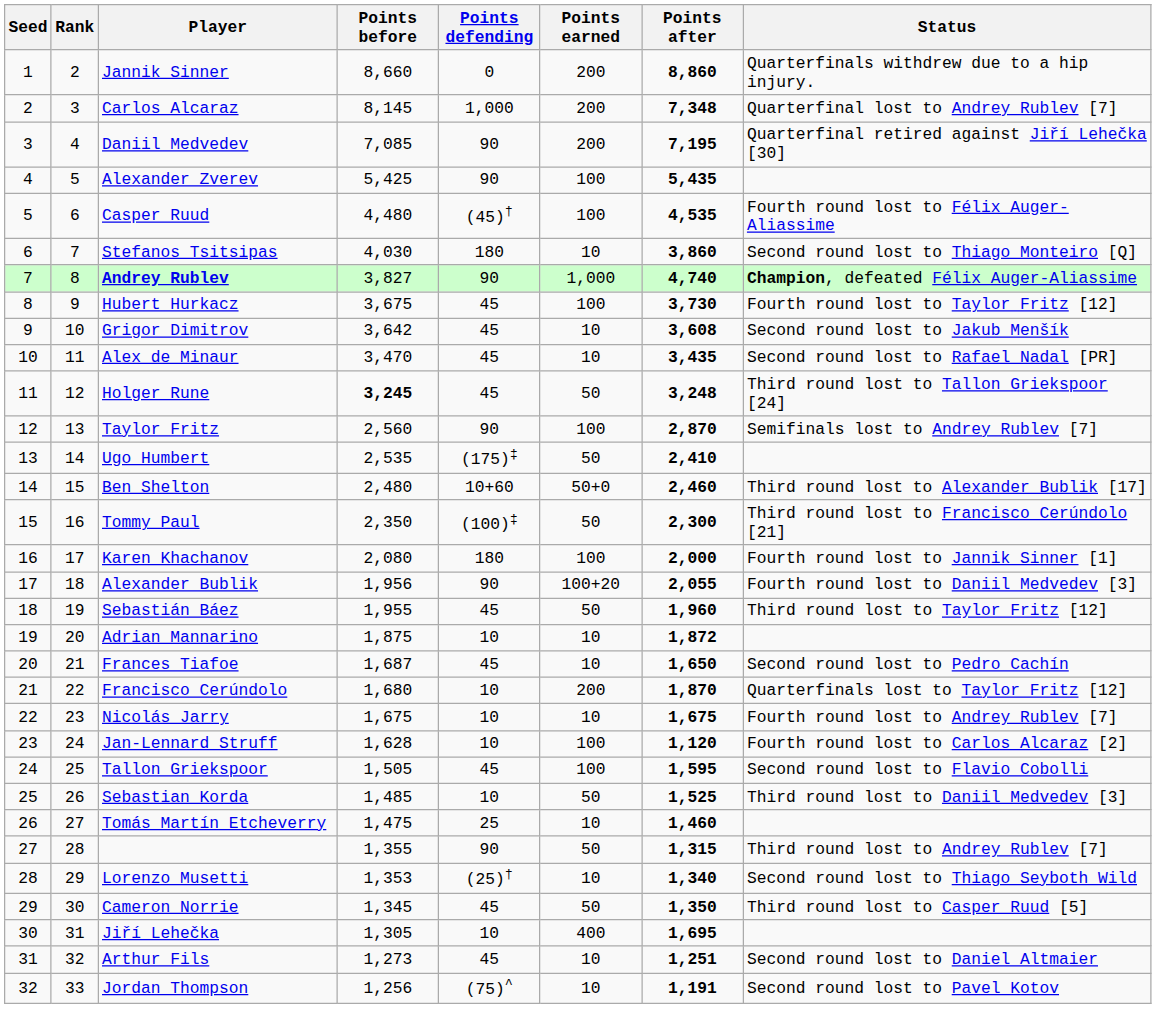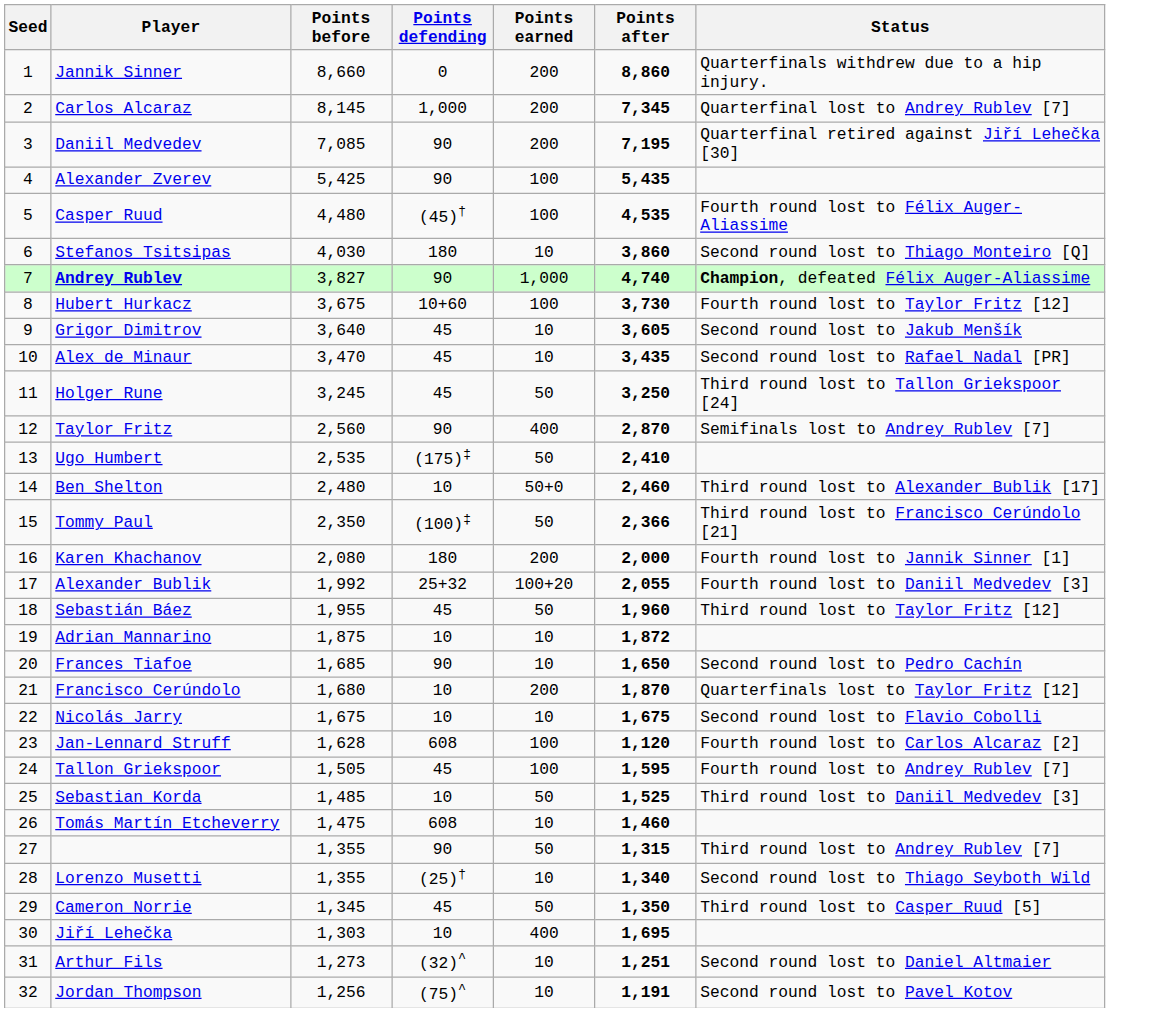 <table class="wikitable sortable">
 <tr>
 <th style="width:30px;">Seed</th>
-<th style="width:30px;">Rank</th>
 <th style="width:185px;">Player</th>
 <th style="width:75px;">Points before</th>
 <th style="width:75px;"><a href='#'>Points defending</a></th>
 <th style="width:75px;">Points earned</th>
 <th style="width:75px;">Points after</th>
 <th style="width:320px;">Status</th>
 </tr>
 <tr>
 <td style="text-align:center;">1</td>
-<td style="text-align:center;">2</td>
 <td> <a href='#'>Jannik Sinner</a></td>
 <td style="text-align:center;">8,660</td>
 <td style="text-align:center;">0</td>
 <td style="text-align:center;">200</td>
 <td style="text-align:center;"><strong>8,860</strong></td>
 <td>Quarterfinals withdrew due to a hip injury.</td>
 </tr>
 <tr>
 <td style="text-align:center;">2</td>
-<td style="text-align:center;">3</td>
 <td> <a href='#'>Carlos Alcaraz</a></td>
 <td style="text-align:center;">8,145</td>
 <td style="text-align:center;">1,000</td>
 <td style="text-align:center;">200</td>
-<td style="text-align:center;"><strong>7,348</strong></td>
+<td style="text-align:center;"><strong>7,345</strong></td>
 <td>Quarterfinal lost to  <a href='#'>Andrey Rublev</a> [7]</td>
 </tr>
 <tr>
 <td style="text-align:center;">3</td>
-<td style="text-align:center;">4</td>
 <td> <a href='#'>Daniil Medvedev</a></td>
 <td style="text-align:center;">7,085</td>
 <td style="text-align:center;">90</td>
 <td style="text-align:center;">200</td>
 <td style="text-align:center;"><strong>7,195</strong></td>
 <td>Quarterfinal retired against  <a href='#'>Jiří Lehečka</a> [30]</td>
 </tr>
 <tr>
 <td style="text-align:center;">4</td>
-<td style="text-align:center;">5</td>
 <td> <a href='#'>Alexander Zverev</a></td>
 <td style="text-align:center;">5,425</td>
 <td style="text-align:center;">90</td>
 <td style="text-align:center;">100</td>
 <td style="text-align:center;"><strong>5,435</strong></td>
 <td></td>
 </tr>
 <tr>
 <td style="text-align:center;">5</td>
-<td style="text-align:center;">6</td>
 <td> <a href='#'>Casper Ruud</a></td>
 <td style="text-align:center;">4,480</td>
 <td style="text-align:center;">(45)<sup>†</sup></td>
 <td style="text-align:center;">100</td>
 <td style="text-align:center;"><strong>4,535</strong></td>
 <td>Fourth round lost to  <a href='#'>Félix Auger-Aliassime</a></td>
 </tr>
 <tr>
 <td style="text-align:center;">6</td>
-<td style="text-align:center;">7</td>
 <td> <a href='#'>Stefanos Tsitsipas</a></td>
 <td style="text-align:center;">4,030</td>
 <td style="text-align:center;">180</td>
 <td style="text-align:center;">10</td>
 <td style="text-align:center;"><strong>3,860</strong></td>
 <td>Second round lost to  <a href='#'>Thiago Monteiro</a> [Q]</td>
 </tr>
 <tr style=background:#CFC>
 <td style="text-align:center;">7</td>
-<td style="text-align:center;">8</td>
 <td> <strong><a href='#'>Andrey Rublev</a></strong></td>
 <td style="text-align:center;">3,827</td>
 <td style="text-align:center;">90</td>
 <td style="text-align:center;">1,000</td>
 <td style="text-align:center;"><strong>4,740</strong></td>
 <td><strong>Champion</strong>, defeated  <a href='#'>Félix Auger-Aliassime</a></td>
 </tr>
 <tr>
 <td style="text-align:center;">8</td>
-<td style="text-align:center;">9</td>
 <td> <a href='#'>Hubert Hurkacz</a></td>
 <td style="text-align:center;">3,675</td>
-<td style="text-align:center;">45</td>
+<td style="text-align:center;">10+60</td>
 <td style="text-align:center;">100</td>
 <td style="text-align:center;"><strong>3,730</strong></td>
 <td>Fourth round lost to  <a href='#'>Taylor Fritz</a> [12]</td>
 </tr>
 <tr>
 <td style="text-align:center;">9</td>
-<td style="text-align:center;">10</td>
 <td> <a href='#'>Grigor Dimitrov</a></td>
-<td style="text-align:center;">3,642</td>
+<td style="text-align:center;">3,640</td>
 <td style="text-align:center;">45</td>
 <td style="text-align:center;">10</td>
-<td style="text-align:center;"><strong>3,608</strong></td>
+<td style="text-align:center;"><strong>3,605</strong></td>
 <td>Second round lost to  <a href='#'>Jakub Menšík</a></td>
 </tr>
 <tr>
 <td style="text-align:center;">10</td>
-<td style="text-align:center;">11</td>
 <td> <a href='#'>Alex de Minaur</a></td>
 <td style="text-align:center;">3,470</td>
 <td style="text-align:center;">45</td>
 <td style="text-align:center;">10</td>
 <td style="text-align:center;"><strong>3,435</strong></td>
 <td>Second round lost to  <a href='#'>Rafael Nadal</a> [PR]</td>
 </tr>
 <tr>
 <td style="text-align:center;">11</td>
-<td style="text-align:center;">12</td>
 <td> <a href='#'>Holger Rune</a></td>
-<td style="text-align:center;"><strong>3,245</strong></td>
+<td style="text-align:center;">3,245</td>
 <td style="text-align:center;">45</td>
 <td style="text-align:center;">50</td>
-<td style="text-align:center;"><strong>3,248</strong></td>
+<td style="text-align:center;"><strong>3,250</strong></td>
 <td>Third round lost to  <a href='#'>Tallon Griekspoor</a> [24]</td>
 </tr>
 <tr>
 <td style="text-align:center;">12</td>
-<td style="text-align:center;">13</td>
 <td> <a href='#'>Taylor Fritz</a></td>
 <td style="text-align:center;">2,560</td>
 <td style="text-align:center;">90</td>
-<td style="text-align:center;">100</td>
+<td style="text-align:center;">400</td>
 <td style="text-align:center;"><strong>2,870</strong></td>
 <td>Semifinals lost to  <a href='#'>Andrey Rublev</a> [7]</td>
 </tr>
 <tr>
 <td style="text-align:center;">13</td>
-<td style="text-align:center;">14</td>
 <td> <a href='#'>Ugo Humbert</a></td>
 <td style="text-align:center;">2,535</td>
 <td style="text-align:center;">(175)<sup>‡</sup></td>
 <td style="text-align:center;">50</td>
 <td style="text-align:center;"><strong>2,410</strong></td>
 <td></td>
 </tr>
 <tr>
 <td style="text-align:center;">14</td>
-<td style="text-align:center;">15</td>
 <td> <a href='#'>Ben Shelton</a></td>
 <td style="text-align:center;">2,480</td>
-<td style="text-align:center;">10+60</td>
+<td style="text-align:center;">10</td>
 <td style="text-align:center;">50+0</td>
 <td style="text-align:center;"><strong>2,460</strong></td>
 <td>Third round lost to  <a href='#'>Alexander Bublik</a> [17]</td>
 </tr>
 <tr>
 <td style="text-align:center;">15</td>
-<td style="text-align:center;">16</td>
 <td> <a href='#'>Tommy Paul</a></td>
 <td style="text-align:center;">2,350</td>
 <td style="text-align:center;">(100)<sup>‡</sup></td>
 <td style="text-align:center;">50</td>
-<td style="text-align:center;"><strong>2,300</strong></td>
+<td style="text-align:center;"><strong>2,366</strong></td>
 <td>Third round lost to  <a href='#'>Francisco Cerúndolo</a> [21]</td>
 </tr>
 <tr>
 <td style="text-align:center;">16</td>
-<td style="text-align:center;">17</td>
 <td> <a href='#'>Karen Khachanov</a></td>
 <td style="text-align:center;">2,080</td>
 <td style="text-align:center;">180</td>
-<td style="text-align:center;">100</td>
+<td style="text-align:center;">200</td>
 <td style="text-align:center;"><strong>2,000</strong></td>
 <td>Fourth round lost to  <a href='#'>Jannik Sinner</a> [1]</td>
 </tr>
 <tr>
 <td style="text-align:center;">17</td>
-<td style="text-align:center;">18</td>
 <td> <a href='#'>Alexander Bublik</a></td>
-<td style="text-align:center;">1,956</td>
-<td style="text-align:center;">90</td>
+<td style="text-align:center;">1,992</td>
+<td style="text-align:center;">25+32</td>
 <td style="text-align:center;">100+20</td>
 <td style="text-align:center;"><strong>2,055</strong></td>
 <td>Fourth round lost to  <a href='#'>Daniil Medvedev</a> [3]</td>
 </tr>
 <tr>
 <td style="text-align:center;">18</td>
-<td style="text-align:center;">19</td>
 <td> <a href='#'>Sebastián Báez</a></td>
 <td style="text-align:center;">1,955</td>
 <td style="text-align:center;">45</td>
 <td style="text-align:center;">50</td>
 <td style="text-align:center;"><strong>1,960</strong></td>
 <td>Third round lost to  <a href='#'>Taylor Fritz</a> [12]</td>
 </tr>
 <tr>
 <td style="text-align:center;">19</td>
-<td style="text-align:center;">20</td>
 <td> <a href='#'>Adrian Mannarino</a></td>
 <td style="text-align:center;">1,875</td>
 <td style="text-align:center;">10</td>
 <td style="text-align:center;">10</td>
 <td style="text-align:center;"><strong>1,872</strong></td>
 <td></td>
 </tr>
 <tr>
 <td style="text-align:center;">20</td>
-<td style="text-align:center;">21</td>
 <td> <a href='#'>Frances Tiafoe</a></td>
-<td style="text-align:center;">1,687</td>
-<td style="text-align:center;">45</td>
+<td style="text-align:center;">1,685</td>
+<td style="text-align:center;">90</td>
 <td style="text-align:center;">10</td>
 <td style="text-align:center;"><strong>1,650</strong></td>
 <td>Second round lost to  <a href='#'>Pedro Cachín</a></td>
 </tr>
 <tr>
 <td style="text-align:center;">21</td>
-<td style="text-align:center;">22</td>
 <td> <a href='#'>Francisco Cerúndolo</a></td>
 <td style="text-align:center;">1,680</td>
 <td style="text-align:center;">10</td>
 <td style="text-align:center;">200</td>
 <td style="text-align:center;"><strong>1,870</strong></td>
 <td>Quarterfinals lost to  <a href='#'>Taylor Fritz</a> [12]</td>
 </tr>
 <tr>
 <td style="text-align:center;">22</td>
-<td style="text-align:center;">23</td>
 <td> <a href='#'>Nicolás Jarry</a></td>
 <td style="text-align:center;">1,675</td>
 <td style="text-align:center;">10</td>
 <td style="text-align:center;">10</td>
 <td style="text-align:center;"><strong>1,675</strong></td>
-<td>Fourth round lost to  <a href='#'>Andrey Rublev</a> [7]</td>
+<td>Second round lost to  <a href='#'>Flavio Cobolli</a></td>
 </tr>
 <tr>
 <td style="text-align:center;">23</td>
-<td style="text-align:center;">24</td>
 <td> <a href='#'>Jan-Lennard Struff</a></td>
 <td style="text-align:center;">1,628</td>
-<td style="text-align:center;">10</td>
+<td style="text-align:center;">608</td>
 <td style="text-align:center;">100</td>
 <td style="text-align:center;"><strong>1,120</strong></td>
 <td>Fourth round lost to  <a href='#'>Carlos Alcaraz</a> [2]</td>
 </tr>
 <tr>
 <td style="text-align:center;">24</td>
-<td style="text-align:center;">25</td>
 <td> <a href='#'>Tallon Griekspoor</a></td>
 <td style="text-align:center;">1,505</td>
 <td style="text-align:center;">45</td>
 <td style="text-align:center;">100</td>
 <td style="text-align:center;"><strong>1,595</strong></td>
-<td>Second round lost to  <a href='#'>Flavio Cobolli</a></td>
+<td>Fourth round lost to  <a href='#'>Andrey Rublev</a> [7]</td>
 </tr>
 <tr>
 <td style="text-align:center;">25</td>
-<td style="text-align:center;">26</td>
 <td> <a href='#'>Sebastian Korda</a></td>
 <td style="text-align:center;">1,485</td>
 <td style="text-align:center;">10</td>
 <td style="text-align:center;">50</td>
 <td style="text-align:center;"><strong>1,525</strong></td>
 <td>Third round lost to  <a href='#'>Daniil Medvedev</a> [3]</td>
 </tr>
 <tr>
 <td style="text-align:center;">26</td>
-<td style="text-align:center;">27</td>
 <td> <a href='#'>Tomás Martín Etcheverry</a></td>
 <td style="text-align:center;">1,475</td>
-<td style="text-align:center;">25</td>
+<td style="text-align:center;">608</td>
 <td style="text-align:center;">10</td>
 <td style="text-align:center;"><strong>1,460</strong></td>
 <td></td>
 </tr>
 <tr>
 <td style="text-align:center;">27</td>
-<td style="text-align:center;">28</td>
 <td></td>
 <td style="text-align:center;">1,355</td>
 <td style="text-align:center;">90</td>
 <td style="text-align:center;">50</td>
 <td style="text-align:center;"><strong>1,315</strong></td>
 <td>Third round lost to  <a href='#'>Andrey Rublev</a> [7]</td>
 </tr>
 <tr>
 <td style="text-align:center;">28</td>
-<td style="text-align:center;">29</td>
 <td> <a href='#'>Lorenzo Musetti</a></td>
-<td style="text-align:center;">1,353</td>
+<td style="text-align:center;">1,355</td>
 <td style="text-align:center;">(25)<sup>†</sup></td>
 <td style="text-align:center;">10</td>
 <td style="text-align:center;"><strong>1,340</strong></td>
 <td>Second round lost to  <a href='#'>Thiago Seyboth Wild</a></td>
 </tr>
 <tr>
 <td style="text-align:center;">29</td>
-<td style="text-align:center;">30</td>
 <td> <a href='#'>Cameron Norrie</a></td>
 <td style="text-align:center;">1,345</td>
 <td style="text-align:center;">45</td>
 <td style="text-align:center;">50</td>
 <td style="text-align:center;"><strong>1,350</strong></td>
 <td>Third round lost to  <a href='#'>Casper Ruud</a> [5]</td>
 </tr>
 <tr>
 <td style="text-align:center;">30</td>
-<td style="text-align:center;">31</td>
 <td> <a href='#'>Jiří Lehečka</a></td>
-<td style="text-align:center;">1,305</td>
+<td style="text-align:center;">1,303</td>
 <td style="text-align:center;">10</td>
 <td style="text-align:center;">400</td>
 <td style="text-align:center;"><strong>1,695</strong></td>
 <td></td>
 </tr>
 <tr>
 <td style="text-align:center;">31</td>
-<td style="text-align:center;">32</td>
 <td> <a href='#'>Arthur Fils</a></td>
 <td style="text-align:center;">1,273</td>
-<td style="text-align:center;">45</td>
+<td style="text-align:center;">(32)<sup>^</sup></td>
 <td style="text-align:center;">10</td>
 <td style="text-align:center;"><strong>1,251</strong></td>
 <td>Second round lost to  <a href='#'>Daniel Altmaier</a></td>
 </tr>
 <tr>
 <td style="text-align:center;">32</td>
-<td style="text-align:center;">33</td>
 <td> <a href='#'>Jordan Thompson</a></td>
 <td style="text-align:center;">1,256</td>
 <td style="text-align:center;">(75)<sup>^</sup></td>
 <td style="text-align:center;">10</td>
 <td style="text-align:center;"><strong>1,191</strong></td>
 <td>Second round lost to  <a href='#'>Pavel Kotov</a></td>
 </tr>
 </table>
